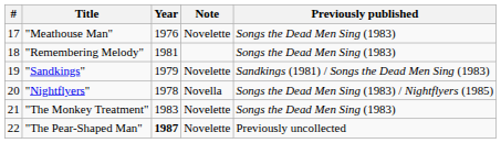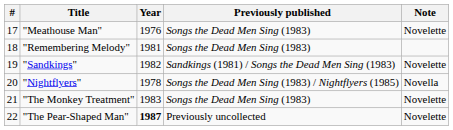 <table class="wikitable">
 <tr>
 <th>#</th>
 <th>Title</th>
 <th>Year</th>
+<th>Previously published</th>
 <th>Note</th>
-<th>Previously published</th>
 </tr>
 <tr>
 <td>17</td>
 <td>"Meathouse Man"</td>
 <td>1976</td>
+<td><em>Songs the Dead Men Sing</em> (1983)</td>
 <td>Novelette</td>
-<td><em>Songs the Dead Men Sing</em> (1983)</td>
 </tr>
 <tr>
 <td>18</td>
 <td>"Remembering Melody"</td>
 <td>1981</td>
+<td><em>Songs the Dead Men Sing</em> (1983)</td>
 <td></td>
-<td><em>Songs the Dead Men Sing</em> (1983)</td>
 </tr>
 <tr>
 <td>19</td>
 <td>"<a href='#'>Sandkings</a>"</td>
-<td>1979</td>
+<td>1982</td>
+<td><em>Sandkings</em> (1981) / <em>Songs the Dead Men Sing</em> (1983)</td>
 <td>Novelette</td>
-<td><em>Sandkings</em> (1981) / <em>Songs the Dead Men Sing</em> (1983)</td>
 </tr>
 <tr>
 <td>20</td>
 <td>"<a href='#'>Nightflyers</a>"</td>
 <td>1978</td>
+<td><em>Songs the Dead Men Sing</em> (1983) / <em>Nightflyers</em> (1985)</td>
 <td>Novella</td>
-<td><em>Songs the Dead Men Sing</em> (1983) / <em>Nightflyers</em> (1985)</td>
 </tr>
 <tr>
 <td>21</td>
 <td>"The Monkey Treatment"</td>
 <td>1983</td>
+<td><em>Songs the Dead Men Sing</em> (1983)</td>
 <td>Novelette</td>
-<td><em>Songs the Dead Men Sing</em> (1983)</td>
 </tr>
 <tr>
 <td>22</td>
 <td>"The Pear-Shaped Man"</td>
 <td><strong>1987</strong></td>
+<td>Previously uncollected</td>
 <td>Novelette</td>
-<td>Previously uncollected</td>
 </tr>
 </table>
